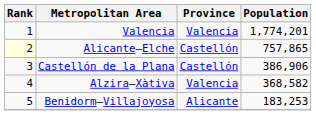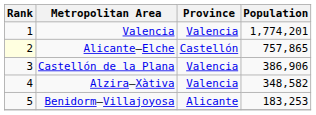 <table class="wikitable">
 <tr style="text-align:right;">
 <th>Rank</th>
 <th>Metropolitan Area</th>
 <th>Province</th>
 <th>Population</th>
 </tr>
 <tr style="text-align:right;">
 <td>1</td>
 <td><a href='#'>Valencia</a></td>
 <td><a href='#'>Valencia</a></td>
 <td>1,774,201</td>
 </tr>
 <tr style="text-align:right;">
 <td style="background: lightyellow;">2</td>
 <td><a href='#'>Alicante</a>–<a href='#'>Elche</a></td>
 <td><a href='#'>Castellón</a></td>
 <td>757,865</td>
 </tr>
 <tr style="text-align:right;">
 <td>3</td>
 <td><a href='#'>Castellón de la Plana</a></td>
-<td><a href='#'>Castellón</a></td>
+<td><a href='#'>Valencia</a></td>
 <td>386,906</td>
 </tr>
 <tr style="text-align:right;">
 <td>4</td>
 <td><a href='#'>Alzira</a>–<a href='#'>Xàtiva</a></td>
 <td><a href='#'>Valencia</a></td>
-<td>368,582</td>
+<td>348,582</td>
 </tr>
 <tr style="text-align:right;">
 <td>5</td>
 <td><a href='#'>Benidorm</a>–<a href='#'>Villajoyosa</a></td>
 <td><a href='#'>Alicante</a></td>
 <td>183,253</td>
 </tr>
 <tr style="text-align:right;">
 </tr>
 </table>
